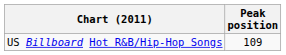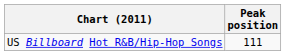 <table class="wikitable">
 <tr>
 <th>Chart (2011)</th>
 <th>Peak<br>position</th>
 </tr>
 <tr>
 <td>US <em><a href='#'>Billboard</a></em> <a href='#'>Hot R&B/Hip-Hop Songs</a></td>
-<td align="center">109</td>
+<td align="center">111</td>
 </tr>
 </table>
